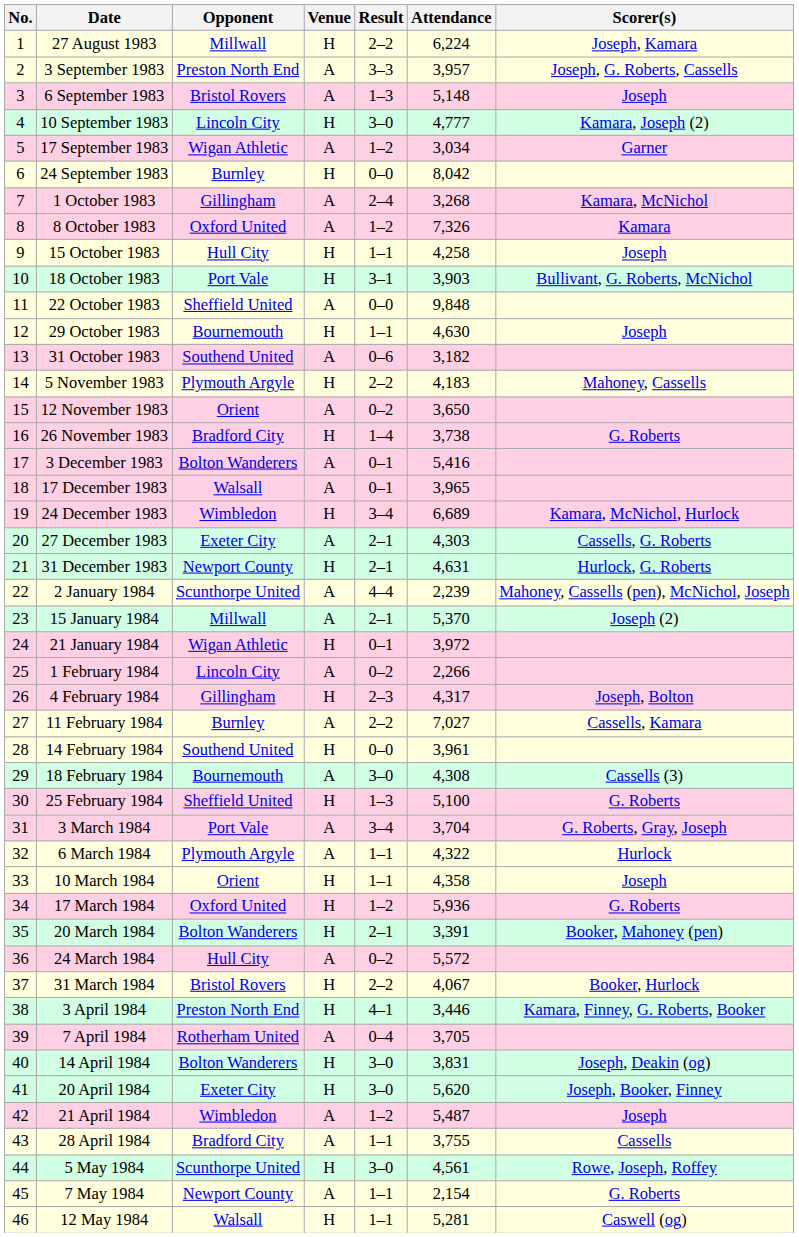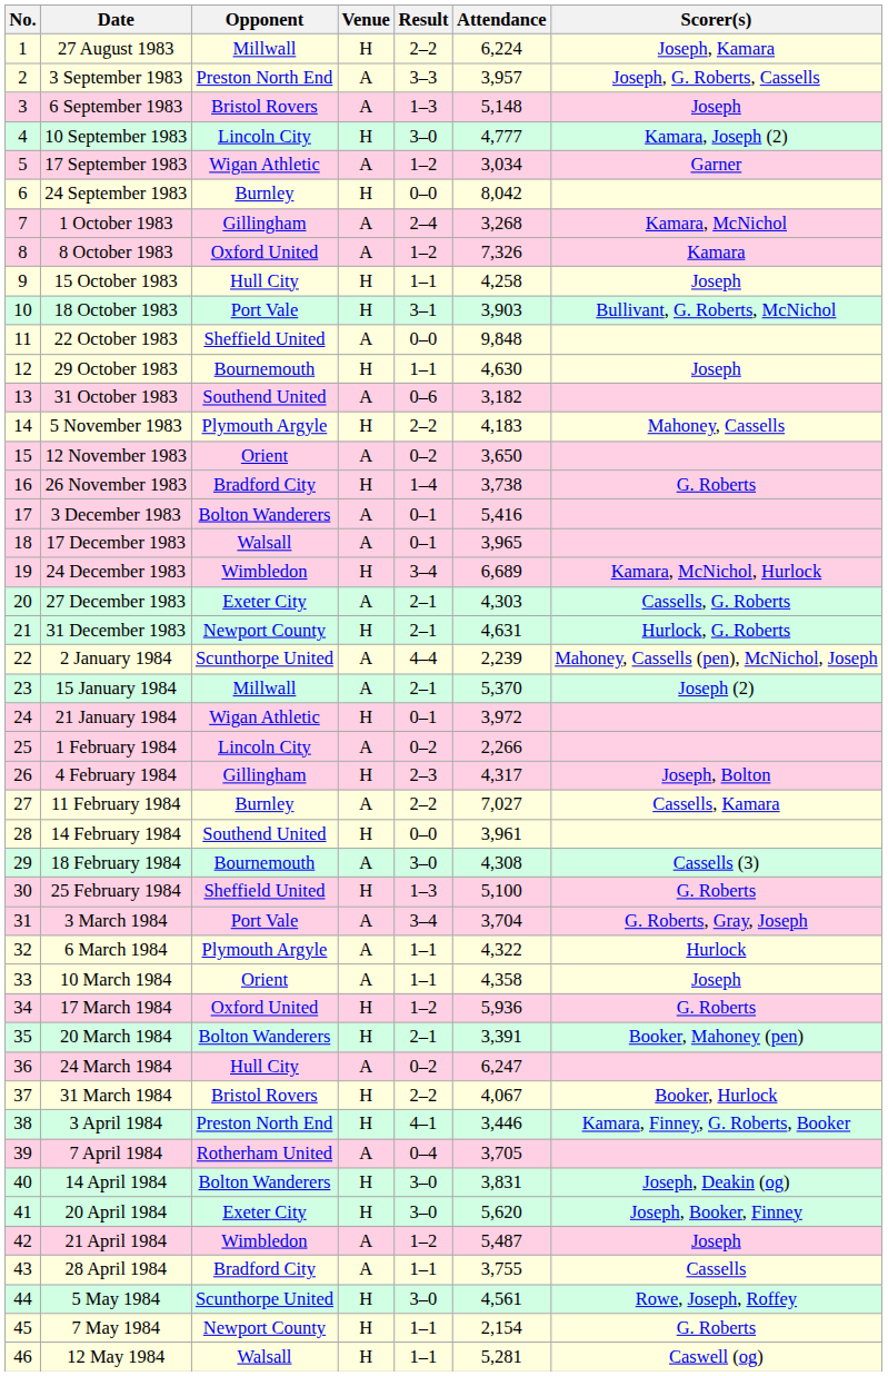 <table class="wikitable sortable" style="text-align:center;">
 <tr>
 <th>No.</th>
 <th>Date</th>
 <th>Opponent</th>
 <th>Venue</th>
 <th>Result</th>
 <th>Attendance</th>
 <th>Scorer(s)</th>
 </tr>
 <tr style="background:#ffd;">
 <td>1</td>
 <td>27 August 1983</td>
 <td><a href='#'>Millwall</a></td>
 <td>H</td>
 <td>2–2</td>
 <td>6,224</td>
 <td><a href='#'>Joseph</a>, <a href='#'>Kamara</a></td>
 </tr>
 <tr style="background:#ffd;">
 <td>2</td>
 <td>3 September 1983</td>
 <td><a href='#'>Preston North End</a></td>
 <td>A</td>
 <td>3–3</td>
 <td>3,957</td>
 <td><a href='#'>Joseph</a>, <a href='#'>G. Roberts</a>, <a href='#'>Cassells</a></td>
 </tr>
 <tr style="background:#ffd0e3;">
 <td>3</td>
 <td>6 September 1983</td>
 <td><a href='#'>Bristol Rovers</a></td>
 <td>A</td>
 <td>1–3</td>
 <td>5,148</td>
 <td><a href='#'>Joseph</a></td>
 </tr>
 <tr style="background:#d0ffe3;">
 <td>4</td>
 <td>10 September 1983</td>
 <td><a href='#'>Lincoln City</a></td>
 <td>H</td>
 <td>3–0</td>
 <td>4,777</td>
 <td><a href='#'>Kamara</a>, <a href='#'>Joseph</a> (2)</td>
 </tr>
 <tr style="background:#ffd0e3;">
 <td>5</td>
 <td>17 September 1983</td>
 <td><a href='#'>Wigan Athletic</a></td>
 <td>A</td>
 <td>1–2</td>
 <td>3,034</td>
 <td><a href='#'>Garner</a></td>
 </tr>
 <tr style="background:#ffd;">
 <td>6</td>
 <td>24 September 1983</td>
 <td><a href='#'>Burnley</a></td>
 <td>H</td>
 <td>0–0</td>
 <td>8,042</td>
 <td></td>
 </tr>
 <tr style="background:#ffd0e3;">
 <td>7</td>
 <td>1 October 1983</td>
 <td><a href='#'>Gillingham</a></td>
 <td>A</td>
 <td>2–4</td>
 <td>3,268</td>
 <td><a href='#'>Kamara</a>, <a href='#'>McNichol</a></td>
 </tr>
 <tr style="background:#ffd0e3;">
 <td>8</td>
 <td>8 October 1983</td>
 <td><a href='#'>Oxford United</a></td>
 <td>A</td>
 <td>1–2</td>
 <td>7,326</td>
 <td><a href='#'>Kamara</a></td>
 </tr>
 <tr style="background:#ffd;">
 <td>9</td>
 <td>15 October 1983</td>
 <td><a href='#'>Hull City</a></td>
 <td>H</td>
 <td>1–1</td>
 <td>4,258</td>
 <td><a href='#'>Joseph</a></td>
 </tr>
 <tr style="background:#d0ffe3;">
 <td>10</td>
 <td>18 October 1983</td>
 <td><a href='#'>Port Vale</a></td>
 <td>H</td>
 <td>3–1</td>
 <td>3,903</td>
 <td><a href='#'>Bullivant</a>, <a href='#'>G. Roberts</a>, <a href='#'>McNichol</a></td>
 </tr>
 <tr style="background:#ffd;">
 <td>11</td>
 <td>22 October 1983</td>
 <td><a href='#'>Sheffield United</a></td>
 <td>A</td>
 <td>0–0</td>
 <td>9,848</td>
 <td></td>
 </tr>
 <tr style="background:#ffd;">
 <td>12</td>
 <td>29 October 1983</td>
 <td><a href='#'>Bournemouth</a></td>
 <td>H</td>
 <td>1–1</td>
 <td>4,630</td>
 <td><a href='#'>Joseph</a></td>
 </tr>
 <tr style="background:#ffd0e3;">
 <td>13</td>
 <td>31 October 1983</td>
 <td><a href='#'>Southend United</a></td>
 <td>A</td>
 <td>0–6</td>
 <td>3,182</td>
 <td></td>
 </tr>
 <tr style="background:#ffd;">
 <td>14</td>
 <td>5 November 1983</td>
 <td><a href='#'>Plymouth Argyle</a></td>
 <td>H</td>
 <td>2–2</td>
 <td>4,183</td>
 <td><a href='#'>Mahoney</a>, <a href='#'>Cassells</a></td>
 </tr>
 <tr style="background:#ffd0e3;">
 <td>15</td>
 <td>12 November 1983</td>
 <td><a href='#'>Orient</a></td>
 <td>A</td>
 <td>0–2</td>
 <td>3,650</td>
 <td></td>
 </tr>
 <tr style="background:#ffd0e3;">
 <td>16</td>
 <td>26 November 1983</td>
 <td><a href='#'>Bradford City</a></td>
 <td>H</td>
 <td>1–4</td>
 <td>3,738</td>
 <td><a href='#'>G. Roberts</a></td>
 </tr>
 <tr style="background:#ffd0e3;">
 <td>17</td>
 <td>3 December 1983</td>
 <td><a href='#'>Bolton Wanderers</a></td>
 <td>A</td>
 <td>0–1</td>
 <td>5,416</td>
 <td></td>
 </tr>
 <tr style="background:#ffd0e3;">
 <td>18</td>
 <td>17 December 1983</td>
 <td><a href='#'>Walsall</a></td>
 <td>A</td>
 <td>0–1</td>
 <td>3,965</td>
 <td></td>
 </tr>
 <tr style="background:#ffd0e3;">
 <td>19</td>
 <td>24 December 1983</td>
 <td><a href='#'>Wimbledon</a></td>
 <td>H</td>
 <td>3–4</td>
 <td>6,689</td>
 <td><a href='#'>Kamara</a>, <a href='#'>McNichol</a>, <a href='#'>Hurlock</a></td>
 </tr>
 <tr style="background:#d0ffe3;">
 <td>20</td>
 <td>27 December 1983</td>
 <td><a href='#'>Exeter City</a></td>
 <td>A</td>
 <td>2–1</td>
 <td>4,303</td>
 <td><a href='#'>Cassells</a>, <a href='#'>G. Roberts</a></td>
 </tr>
 <tr style="background:#d0ffe3;">
 <td>21</td>
 <td>31 December 1983</td>
 <td><a href='#'>Newport County</a></td>
 <td>H</td>
 <td>2–1</td>
 <td>4,631</td>
 <td><a href='#'>Hurlock</a>, <a href='#'>G. Roberts</a></td>
 </tr>
 <tr style="background:#ffd;">
 <td>22</td>
 <td>2 January 1984</td>
 <td><a href='#'>Scunthorpe United</a></td>
 <td>A</td>
 <td>4–4</td>
 <td>2,239</td>
 <td><a href='#'>Mahoney</a>, <a href='#'>Cassells</a> (<a href='#'>pen</a>), <a href='#'>McNichol</a>, <a href='#'>Joseph</a></td>
 </tr>
 <tr style="background:#d0ffe3;">
 <td>23</td>
 <td>15 January 1984</td>
 <td><a href='#'>Millwall</a></td>
 <td>A</td>
 <td>2–1</td>
 <td>5,370</td>
 <td><a href='#'>Joseph</a> (2)</td>
 </tr>
 <tr style="background:#ffd0e3;">
 <td>24</td>
 <td>21 January 1984</td>
 <td><a href='#'>Wigan Athletic</a></td>
 <td>H</td>
 <td>0–1</td>
 <td>3,972</td>
 <td></td>
 </tr>
 <tr style="background:#ffd0e3;">
 <td>25</td>
 <td>1 February 1984</td>
 <td><a href='#'>Lincoln City</a></td>
 <td>A</td>
 <td>0–2</td>
 <td>2,266</td>
 <td></td>
 </tr>
 <tr style="background:#ffd0e3;">
 <td>26</td>
 <td>4 February 1984</td>
 <td><a href='#'>Gillingham</a></td>
 <td>H</td>
 <td>2–3</td>
 <td>4,317</td>
 <td><a href='#'>Joseph</a>, <a href='#'>Bolton</a></td>
 </tr>
 <tr style="background:#ffd;">
 <td>27</td>
 <td>11 February 1984</td>
 <td><a href='#'>Burnley</a></td>
 <td>A</td>
 <td>2–2</td>
 <td>7,027</td>
 <td><a href='#'>Cassells</a>, <a href='#'>Kamara</a></td>
 </tr>
 <tr style="background:#ffd;">
 <td>28</td>
 <td>14 February 1984</td>
 <td><a href='#'>Southend United</a></td>
 <td>H</td>
 <td>0–0</td>
 <td>3,961</td>
 <td></td>
 </tr>
 <tr style="background:#d0ffe3;">
 <td>29</td>
 <td>18 February 1984</td>
 <td><a href='#'>Bournemouth</a></td>
 <td>A</td>
 <td>3–0</td>
 <td>4,308</td>
 <td><a href='#'>Cassells</a> (3)</td>
 </tr>
 <tr style="background:#ffd0e3;">
 <td>30</td>
 <td>25 February 1984</td>
 <td><a href='#'>Sheffield United</a></td>
 <td>H</td>
 <td>1–3</td>
 <td>5,100</td>
 <td><a href='#'>G. Roberts</a></td>
 </tr>
 <tr style="background:#ffd0e3;">
 <td>31</td>
 <td>3 March 1984</td>
 <td><a href='#'>Port Vale</a></td>
 <td>A</td>
 <td>3–4</td>
 <td>3,704</td>
 <td><a href='#'>G. Roberts</a>, <a href='#'>Gray</a>, <a href='#'>Joseph</a></td>
 </tr>
 <tr style="background:#ffd;">
 <td>32</td>
 <td>6 March 1984</td>
 <td><a href='#'>Plymouth Argyle</a></td>
 <td>A</td>
 <td>1–1</td>
 <td>4,322</td>
 <td><a href='#'>Hurlock</a></td>
 </tr>
 <tr style="background:#ffd;">
 <td>33</td>
 <td>10 March 1984</td>
 <td><a href='#'>Orient</a></td>
-<td>H</td>
+<td>A</td>
 <td>1–1</td>
 <td>4,358</td>
 <td><a href='#'>Joseph</a></td>
 </tr>
 <tr style="background:#ffd0e3;">
 <td>34</td>
 <td>17 March 1984</td>
 <td><a href='#'>Oxford United</a></td>
 <td>H</td>
 <td>1–2</td>
 <td>5,936</td>
 <td><a href='#'>G. Roberts</a></td>
 </tr>
 <tr style="background:#d0ffe3;">
 <td>35</td>
 <td>20 March 1984</td>
 <td><a href='#'>Bolton Wanderers</a></td>
 <td>H</td>
 <td>2–1</td>
 <td>3,391</td>
 <td><a href='#'>Booker</a>, <a href='#'>Mahoney</a> (<a href='#'>pen</a>)</td>
 </tr>
 <tr style="background:#ffd0e3;">
 <td>36</td>
 <td>24 March 1984</td>
 <td><a href='#'>Hull City</a></td>
 <td>A</td>
 <td>0–2</td>
-<td>5,572</td>
+<td>6,247</td>
 <td></td>
 </tr>
 <tr style="background:#ffd;">
 <td>37</td>
 <td>31 March 1984</td>
 <td><a href='#'>Bristol Rovers</a></td>
 <td>H</td>
 <td>2–2</td>
 <td>4,067</td>
 <td><a href='#'>Booker</a>, <a href='#'>Hurlock</a></td>
 </tr>
 <tr style="background:#d0ffe3;">
 <td>38</td>
 <td>3 April 1984</td>
 <td><a href='#'>Preston North End</a></td>
 <td>H</td>
 <td>4–1</td>
 <td>3,446</td>
 <td><a href='#'>Kamara</a>, <a href='#'>Finney</a>, <a href='#'>G. Roberts</a>, <a href='#'>Booker</a></td>
 </tr>
 <tr style="background:#ffd0e3;">
 <td>39</td>
 <td>7 April 1984</td>
 <td><a href='#'>Rotherham United</a></td>
 <td>A</td>
 <td>0–4</td>
 <td>3,705</td>
 <td></td>
 </tr>
 <tr style="background:#d0ffe3;">
 <td>40</td>
 <td>14 April 1984</td>
 <td><a href='#'>Bolton Wanderers</a></td>
 <td>H</td>
 <td>3–0</td>
 <td>3,831</td>
 <td><a href='#'>Joseph</a>, <a href='#'>Deakin</a> (<a href='#'>og</a>)</td>
 </tr>
 <tr style="background:#d0ffe3;">
 <td>41</td>
 <td>20 April 1984</td>
 <td><a href='#'>Exeter City</a></td>
 <td>H</td>
 <td>3–0</td>
 <td>5,620</td>
 <td><a href='#'>Joseph</a>, <a href='#'>Booker</a>, <a href='#'>Finney</a></td>
 </tr>
 <tr style="background:#ffd0e3;">
 <td>42</td>
 <td>21 April 1984</td>
 <td><a href='#'>Wimbledon</a></td>
 <td>A</td>
 <td>1–2</td>
 <td>5,487</td>
 <td><a href='#'>Joseph</a></td>
 </tr>
 <tr style="background:#ffd;">
 <td>43</td>
 <td>28 April 1984</td>
 <td><a href='#'>Bradford City</a></td>
 <td>A</td>
 <td>1–1</td>
 <td>3,755</td>
 <td><a href='#'>Cassells</a></td>
 </tr>
 <tr style="background:#d0ffe3;">
 <td>44</td>
 <td>5 May 1984</td>
 <td><a href='#'>Scunthorpe United</a></td>
 <td>H</td>
 <td>3–0</td>
 <td>4,561</td>
 <td><a href='#'>Rowe</a>, <a href='#'>Joseph</a>, <a href='#'>Roffey</a></td>
 </tr>
 <tr style="background:#ffd;">
 <td>45</td>
 <td>7 May 1984</td>
 <td><a href='#'>Newport County</a></td>
-<td>A</td>
+<td>H</td>
 <td>1–1</td>
 <td>2,154</td>
 <td><a href='#'>G. Roberts</a></td>
 </tr>
 <tr style="background:#ffd;">
 <td>46</td>
 <td>12 May 1984</td>
 <td><a href='#'>Walsall</a></td>
 <td>H</td>
 <td>1–1</td>
 <td>5,281</td>
 <td><a href='#'>Caswell</a> (<a href='#'>og</a>)</td>
 </tr>
 </table>
